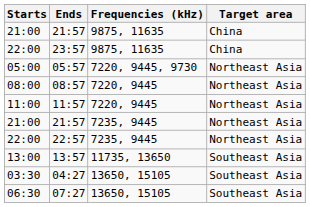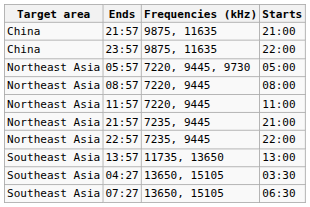 <table class="wikitable sortable">
 <tr>
-<th>Starts</th>
+<th>Target area</th>
 <th>Ends</th>
 <th>Frequencies (kHz)</th>
-<th>Target area</th>
+<th>Starts</th>
 </tr>
 <tr>
-<td>21:00</td>
+<td>China</td>
 <td>21:57</td>
 <td>9875, 11635</td>
-<td>China</td>
+<td>21:00</td>
 </tr>
 <tr>
-<td>22:00</td>
+<td>China</td>
 <td>23:57</td>
 <td>9875, 11635</td>
-<td>China</td>
+<td>22:00</td>
 </tr>
 <tr>
-<td>05:00</td>
+<td>Northeast Asia</td>
 <td>05:57</td>
 <td>7220, 9445, 9730</td>
-<td>Northeast Asia</td>
+<td>05:00</td>
 </tr>
 <tr>
-<td>08:00</td>
+<td>Northeast Asia</td>
 <td>08:57</td>
 <td>7220, 9445</td>
-<td>Northeast Asia</td>
+<td>08:00</td>
 </tr>
 <tr>
-<td>11:00</td>
+<td>Northeast Asia</td>
 <td>11:57</td>
 <td>7220, 9445</td>
-<td>Northeast Asia</td>
+<td>11:00</td>
 </tr>
 <tr>
-<td>21:00</td>
+<td>Northeast Asia</td>
 <td>21:57</td>
 <td>7235, 9445</td>
-<td>Northeast Asia</td>
+<td>21:00</td>
 </tr>
 <tr>
-<td>22:00</td>
+<td>Northeast Asia</td>
 <td>22:57</td>
 <td>7235, 9445</td>
-<td>Northeast Asia</td>
+<td>22:00</td>
 </tr>
 <tr>
-<td>13:00</td>
+<td>Southeast Asia</td>
 <td>13:57</td>
 <td>11735, 13650</td>
-<td>Southeast Asia</td>
+<td>13:00</td>
 </tr>
 <tr>
-<td>03:30</td>
+<td>Southeast Asia</td>
 <td>04:27</td>
 <td>13650, 15105</td>
-<td>Southeast Asia</td>
+<td>03:30</td>
 </tr>
 <tr>
-<td>06:30</td>
+<td>Southeast Asia</td>
 <td>07:27</td>
 <td>13650, 15105</td>
-<td>Southeast Asia</td>
+<td>06:30</td>
 </tr>
 </table>
